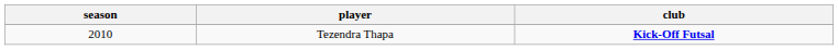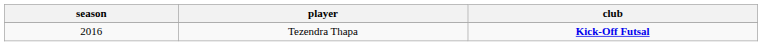 <table class="wikitable" width="50%" style="text-align:center;font-size:90%;">
 <tr>
 <th width="15%">season</th>
 <th width="25%">player</th>
 <th width="25%">club</th>
 </tr>
 <tr>
 </tr>
 <tr>
-<td>2010</td>
+<td>2016</td>
 <td>Tezendra Thapa</td>
 <td><strong><a href='#'>Kick-Off Futsal</a></strong></td>
 </tr>
 </table>
